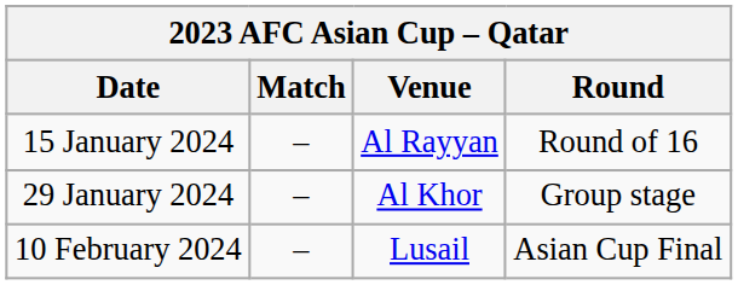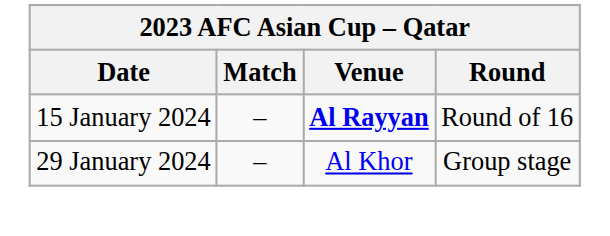 <table class="wikitable" style="margin:1em auto 1em auto; text-align:center; font-size:small;">
 <tr>
 <th colspan="4">2023 AFC Asian Cup – Qatar</th>
 </tr>
 <tr>
 <th>Date</th>
 <th>Match</th>
 <th>Venue</th>
 <th>Round</th>
 </tr>
 <tr>
 <td>15 January 2024</td>
 <td> – </td>
-<td><a href='#'>Al Rayyan</a></td>
+<td><strong><a href='#'>Al Rayyan</a></strong></td>
 <td>Round of 16</td>
 </tr>
 <tr>
 <td>29 January 2024</td>
 <td> – </td>
 <td><a href='#'>Al Khor</a></td>
 <td>Group stage</td>
 </tr>
-<tr>
-<td>10 February 2024</td>
-<td> – </td>
-<td><a href='#'>Lusail</a></td>
-<td>Asian Cup Final</td>
-</tr>
 </table>
